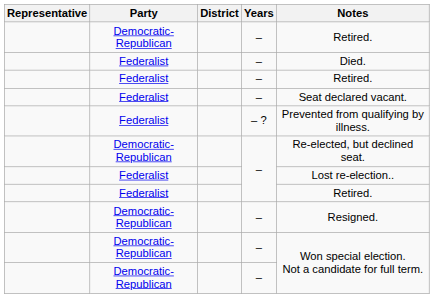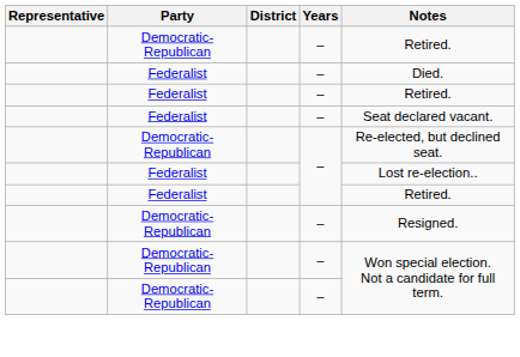 <table class="wikitable sortable" style="text-align:center">
 <tr valign=bottom>
 <th>Representative</th>
 <th>Party</th>
 <th>District</th>
 <th>Years</th>
 <th>Notes</th>
 </tr>
 <tr>
 <td align=left></td>
 <td><a href='#'>Democratic-Republican</a></td>
 <td></td>
 <td nowrap> –<br></td>
 <td>Retired.</td>
 </tr>
 <tr>
 <td align=left></td>
 <td><a href='#'>Federalist</a></td>
 <td></td>
 <td nowrap> –<br></td>
 <td>Died.</td>
 </tr>
 <tr>
 <td align=left></td>
 <td><a href='#'>Federalist</a></td>
 <td></td>
 <td nowrap> –<br></td>
 <td>Retired.</td>
 </tr>
 <tr>
 <td align=left></td>
 <td><a href='#'>Federalist</a></td>
 <td></td>
 <td nowrap> –<br></td>
 <td>Seat declared vacant.</td>
-</tr>
-<tr>
-<td align=left></td>
-<td><a href='#'>Federalist</a></td>
-<td></td>
-<td nowrap> – ?</td>
-<td>Prevented from qualifying by illness.</td>
 </tr>
 <tr>
 <td align=left></td>
 <td><a href='#'>Democratic-Republican</a></td>
 <td></td>
 <td rowspan="3" nowrap=""> –<br></td>
 <td>Re-elected, but declined seat.</td>
 </tr>
 <tr>
 <td align=left></td>
 <td><a href='#'>Federalist</a></td>
 <td></td>
 <td>Lost re-election..</td>
 </tr>
 <tr>
 <td align=left></td>
 <td><a href='#'>Federalist</a></td>
 <td></td>
 <td>Retired.</td>
 </tr>
 <tr>
 <td align=left></td>
 <td><a href='#'>Democratic-Republican</a></td>
 <td></td>
 <td nowrap> –<br></td>
 <td>Resigned.</td>
 </tr>
 <tr>
 <td align=left></td>
 <td><a href='#'>Democratic-Republican</a></td>
 <td></td>
 <td nowrap> –<br></td>
 <td rowspan="2">Won special election.<br>Not a candidate for full term.</td>
 </tr>
 <tr>
 <td align=left></td>
 <td><a href='#'>Democratic-Republican</a></td>
 <td></td>
 <td nowrap> –<br></td>
 </tr>
 </table>
